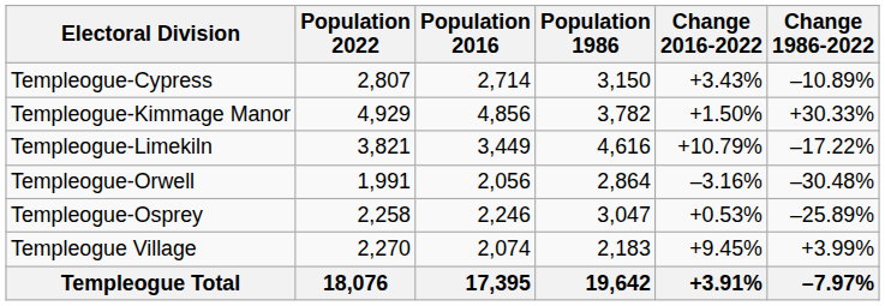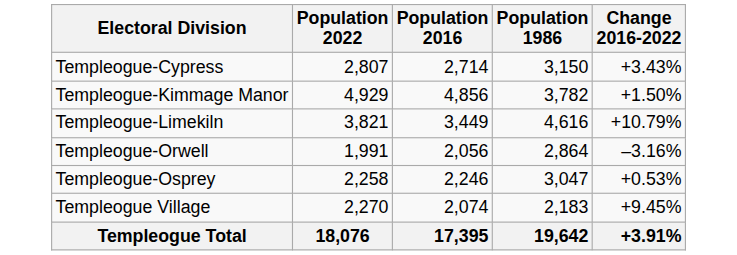 <table class="wikitable" style="margin: 1em auto 1em auto;">
 <tr>
 <th>Electoral Division</th>
 <th>Population<br>2022</th>
 <th>Population<br>2016</th>
 <th>Population<br>1986</th>
 <th>Change<br>2016-2022</th>
-<th>Change<br>1986-2022</th>
 </tr>
 <tr>
 <td>Templeogue-Cypress</td>
 <td align="right">2,807</td>
 <td align="right">2,714</td>
 <td align="right">3,150</td>
 <td align="right">+3.43%</td>
-<td align="right">–10.89%</td>
 </tr>
 <tr>
 <td>Templeogue-Kimmage Manor</td>
 <td align="right">4,929</td>
 <td align="right">4,856</td>
 <td align="right">3,782</td>
 <td align="right">+1.50%</td>
-<td align="right">+30.33%</td>
 </tr>
 <tr>
 <td>Templeogue-Limekiln</td>
 <td align="right">3,821</td>
 <td align="right">3,449</td>
 <td align="right">4,616</td>
 <td align="right">+10.79%</td>
-<td align="right">–17.22%</td>
 </tr>
 <tr>
 <td>Templeogue-Orwell</td>
 <td align="right">1,991</td>
 <td align="right">2,056</td>
 <td align="right">2,864</td>
 <td align="right">–3.16%</td>
-<td align="right">–30.48%</td>
 </tr>
 <tr>
 <td>Templeogue-Osprey</td>
 <td align="right">2,258</td>
 <td align="right">2,246</td>
 <td align="right">3,047</td>
 <td align="right">+0.53%</td>
-<td align="right">–25.89%</td>
 </tr>
 <tr>
 <td>Templeogue Village</td>
 <td align="right">2,270</td>
 <td align="right">2,074</td>
 <td align="right">2,183</td>
 <td align="right">+9.45%</td>
-<td align="right">+3.99%</td>
 </tr>
 <tr>
 <th>Templeogue Total</th>
 <th align="right">18,076</th>
 <th style="text-align: right;">17,395</th>
 <th style="text-align: right;">19,642</th>
 <th style="text-align: right;">+3.91%</th>
-<th style="text-align: right;">–7.97%</th>
 </tr>
 </table>
